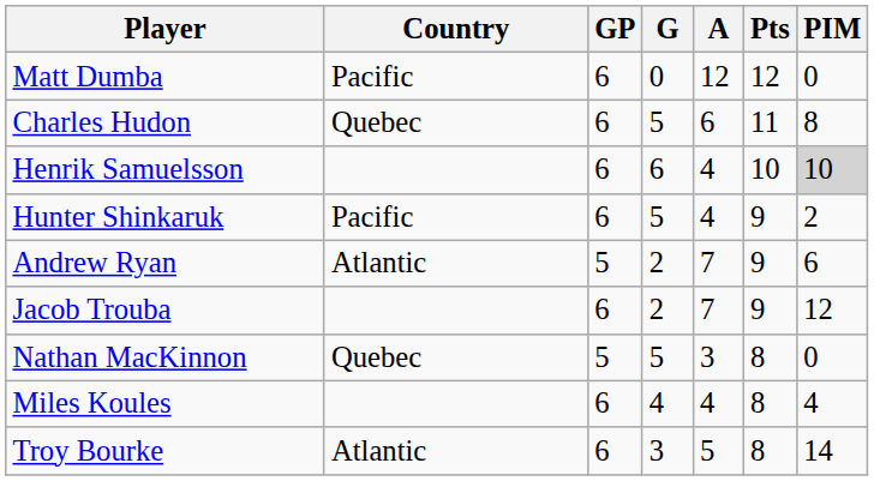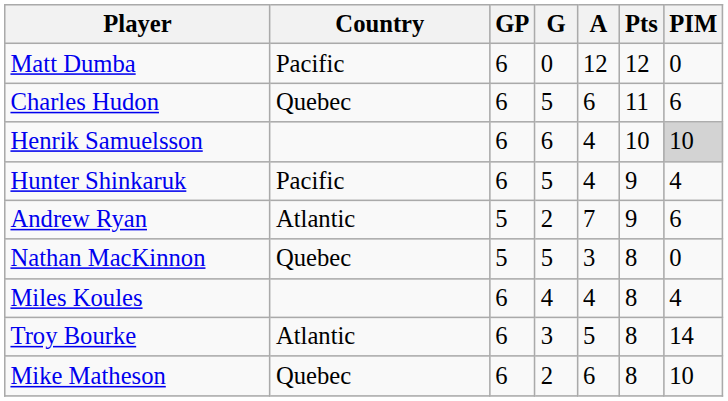 <table class="wikitable">
 <tr>
 <th width=165>Player</th>
 <th width=135>Country</th>
 <th width=20>GP</th>
 <th width=20>G</th>
 <th width=20>A</th>
 <th width=20>Pts</th>
 <th width=20>PIM</th>
 </tr>
 <tr>
 <td><a href='#'>Matt Dumba</a></td>
 <td> Pacific</td>
 <td>6</td>
 <td>0</td>
 <td>12</td>
 <td>12</td>
 <td>0</td>
 </tr>
 <tr>
 <td><a href='#'>Charles Hudon</a></td>
 <td> Quebec</td>
 <td>6</td>
 <td>5</td>
 <td>6</td>
 <td>11</td>
-<td>8</td>
+<td>6</td>
 </tr>
 <tr>
 <td><a href='#'>Henrik Samuelsson</a></td>
 <td></td>
 <td>6</td>
 <td>6</td>
 <td>4</td>
 <td>10</td>
 <td style="background: lightgrey;">10</td>
 </tr>
 <tr>
 <td><a href='#'>Hunter Shinkaruk</a></td>
 <td> Pacific</td>
 <td>6</td>
 <td>5</td>
 <td>4</td>
 <td>9</td>
-<td>2</td>
+<td>4</td>
 </tr>
 <tr>
 <td><a href='#'>Andrew Ryan</a></td>
 <td> Atlantic</td>
 <td>5</td>
 <td>2</td>
 <td>7</td>
 <td>9</td>
 <td>6</td>
-</tr>
-<tr>
-<td><a href='#'>Jacob Trouba</a></td>
-<td></td>
-<td>6</td>
-<td>2</td>
-<td>7</td>
-<td>9</td>
-<td>12</td>
 </tr>
 <tr>
 <td><a href='#'>Nathan MacKinnon</a></td>
 <td> Quebec</td>
 <td>5</td>
 <td>5</td>
 <td>3</td>
 <td>8</td>
 <td>0</td>
 </tr>
 <tr>
 <td><a href='#'>Miles Koules</a></td>
 <td></td>
 <td>6</td>
 <td>4</td>
 <td>4</td>
 <td>8</td>
 <td>4</td>
 </tr>
 <tr>
 <td><a href='#'>Troy Bourke</a></td>
 <td> Atlantic</td>
 <td>6</td>
 <td>3</td>
 <td>5</td>
 <td>8</td>
 <td>14</td>
 </tr>
+<tr>
+<td><a href='#'>Mike Matheson</a></td>
+<td> Quebec</td>
+<td>6</td>
+<td>2</td>
+<td>6</td>
+<td>8</td>
+<td>10</td>
+</tr>
 </table>
